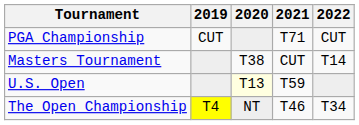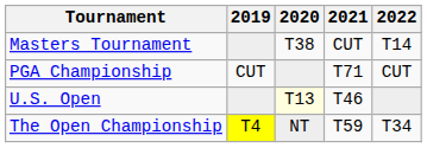 <table class="wikitable" style="font-size:95%;text-align:center;">
 <tr>
 <th>Tournament</th>
 <th>2019</th>
 <th>2020</th>
 <th>2021</th>
 <th>2022</th>
 </tr>
 <tr>
+<td align=left><a href='#'>Masters Tournament</a></td>
+<td style="background:#eeeeee;"></td>
+<td>T38</td>
+<td>CUT</td>
+<td>T14</td>
+</tr>
+<tr>
 <td align=left><a href='#'>PGA Championship</a></td>
 <td>CUT</td>
 <td style="background:#eeeeee;"></td>
 <td>T71</td>
 <td>CUT</td>
 </tr>
 <tr>
-<td align=left><a href='#'>Masters Tournament</a></td>
-<td style="background:#eeeeee;"></td>
-<td>T38</td>
-<td>CUT</td>
-<td>T14</td>
-</tr>
-<tr>
 <td align=left><a href='#'>U.S. Open</a></td>
 <td style="background:#eeeeee;"></td>
 <td style="background: lightyellow;">T13</td>
-<td>T59</td>
+<td>T46</td>
 <td style="background:#eeeeee;"></td>
 </tr>
 <tr>
 <td align=left><a href='#'>The Open Championship</a></td>
 <td style="background:yellow;">T4</td>
 <td style="background:#eeeeee;">NT</td>
-<td>T46</td>
+<td>T59</td>
 <td>T34</td>
 </tr>
 </table>
